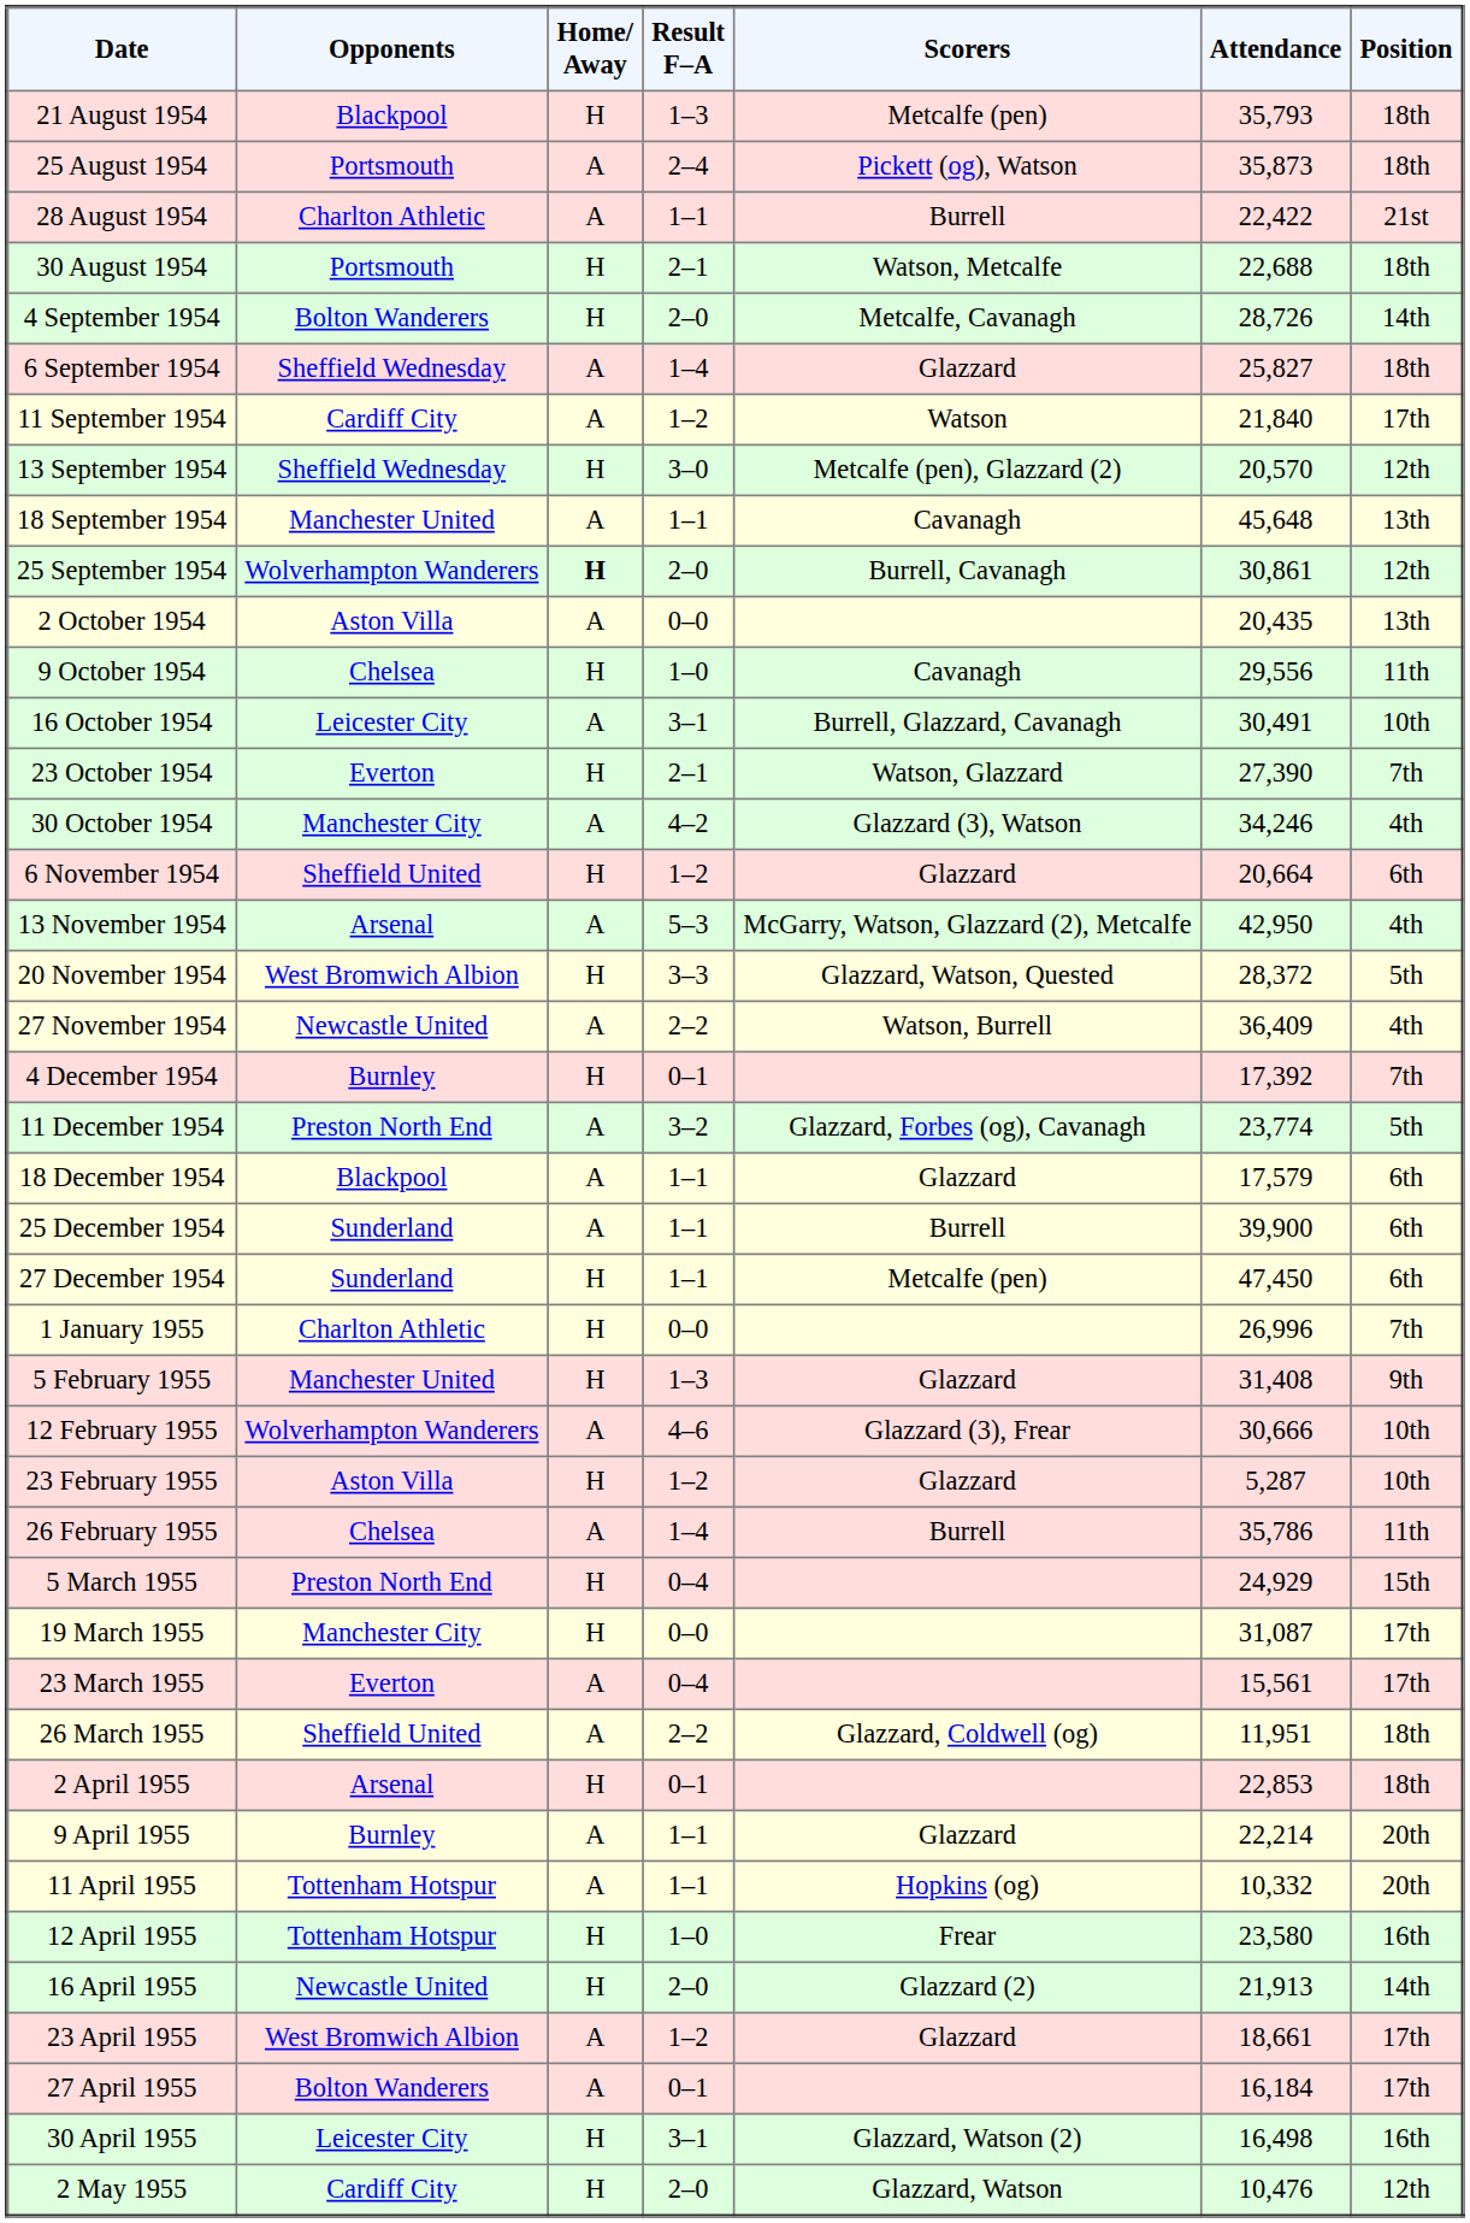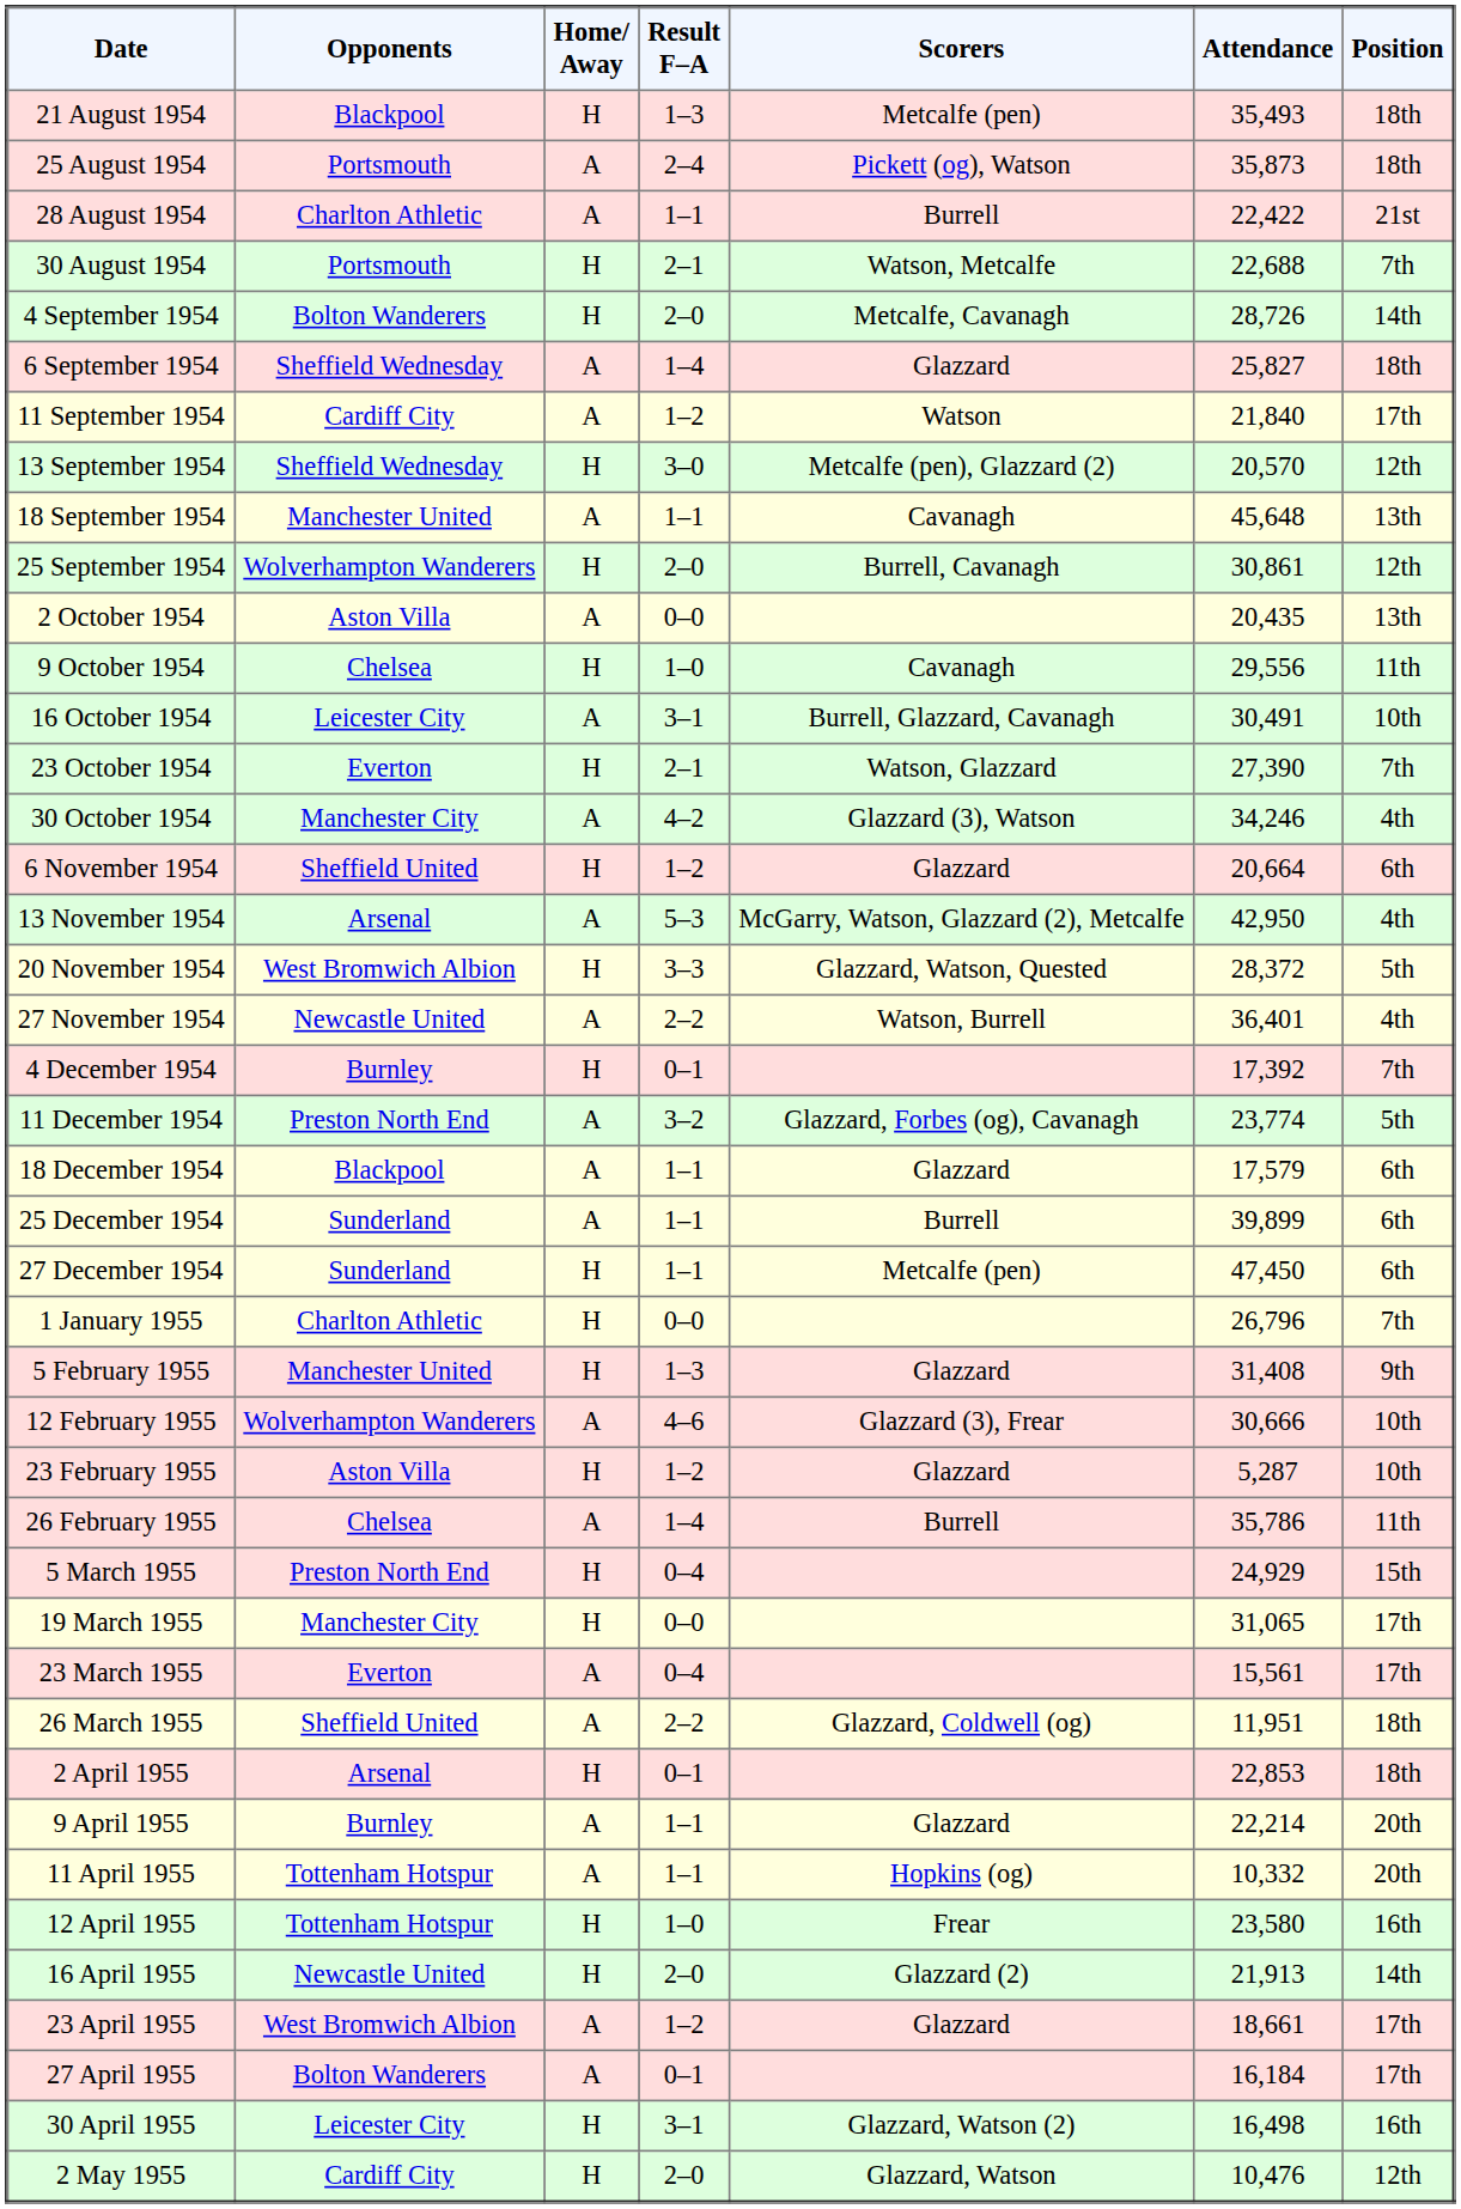 <table border="2" cellpadding="4" style="border-collapse:collapse; text-align:center; font-size:smaller;">
 <tr style="background:#f0f6ff;">
 <th><strong>Date</strong></th>
 <th><strong>Opponents</strong></th>
 <th><strong>Home/<br>Away</strong></th>
 <th><strong>Result<br>F–A</strong></th>
 <th><strong>Scorers</strong></th>
 <th><strong>Attendance</strong></th>
 <th><strong>Position</strong></th>
 </tr>
 <tr bgcolor="#ffdddd">
 <td>21 August 1954</td>
 <td><a href='#'>Blackpool</a></td>
 <td>H</td>
 <td>1–3</td>
 <td>Metcalfe (pen)</td>
-<td>35,793</td>
+<td>35,493</td>
 <td>18th</td>
 </tr>
 <tr bgcolor="#ffdddd">
 <td>25 August 1954</td>
 <td><a href='#'>Portsmouth</a></td>
 <td>A</td>
 <td>2–4</td>
 <td><a href='#'>Pickett</a> (<a href='#'>og</a>), Watson</td>
 <td>35,873</td>
 <td>18th</td>
 </tr>
 <tr bgcolor="#ffdddd">
 <td>28 August 1954</td>
 <td><a href='#'>Charlton Athletic</a></td>
 <td>A</td>
 <td>1–1</td>
 <td>Burrell</td>
 <td>22,422</td>
 <td>21st</td>
 </tr>
 <tr bgcolor="#ddffdd">
 <td>30 August 1954</td>
 <td><a href='#'>Portsmouth</a></td>
 <td>H</td>
 <td>2–1</td>
 <td>Watson, Metcalfe</td>
 <td>22,688</td>
-<td>18th</td>
+<td>7th</td>
 </tr>
 <tr bgcolor="#ddffdd">
 <td>4 September 1954</td>
 <td><a href='#'>Bolton Wanderers</a></td>
 <td>H</td>
 <td>2–0</td>
 <td>Metcalfe, Cavanagh</td>
 <td>28,726</td>
 <td>14th</td>
 </tr>
 <tr bgcolor="#ffdddd">
 <td>6 September 1954</td>
 <td><a href='#'>Sheffield Wednesday</a></td>
 <td>A</td>
 <td>1–4</td>
 <td>Glazzard</td>
 <td>25,827</td>
 <td>18th</td>
 </tr>
 <tr bgcolor="#ffffdd">
 <td>11 September 1954</td>
 <td><a href='#'>Cardiff City</a></td>
 <td>A</td>
 <td>1–2</td>
 <td>Watson</td>
 <td>21,840</td>
 <td>17th</td>
 </tr>
 <tr bgcolor="#ddffdd">
 <td>13 September 1954</td>
 <td><a href='#'>Sheffield Wednesday</a></td>
 <td>H</td>
 <td>3–0</td>
 <td>Metcalfe (pen), Glazzard (2)</td>
 <td>20,570</td>
 <td>12th</td>
 </tr>
 <tr bgcolor="#ffffdd">
 <td>18 September 1954</td>
 <td><a href='#'>Manchester United</a></td>
 <td>A</td>
 <td>1–1</td>
 <td>Cavanagh</td>
 <td>45,648</td>
 <td>13th</td>
 </tr>
 <tr bgcolor="#ddffdd">
 <td>25 September 1954</td>
 <td><a href='#'>Wolverhampton Wanderers</a></td>
-<td><strong>H</strong></td>
+<td>H</td>
 <td>2–0</td>
 <td>Burrell, Cavanagh</td>
 <td>30,861</td>
 <td>12th</td>
 </tr>
 <tr bgcolor="#ffffdd">
 <td>2 October 1954</td>
 <td><a href='#'>Aston Villa</a></td>
 <td>A</td>
 <td>0–0</td>
 <td></td>
 <td>20,435</td>
 <td>13th</td>
 </tr>
 <tr bgcolor="#ddffdd">
 <td>9 October 1954</td>
 <td><a href='#'>Chelsea</a></td>
 <td>H</td>
 <td>1–0</td>
 <td>Cavanagh</td>
 <td>29,556</td>
 <td>11th</td>
 </tr>
 <tr bgcolor="#ddffdd">
 <td>16 October 1954</td>
 <td><a href='#'>Leicester City</a></td>
 <td>A</td>
 <td>3–1</td>
 <td>Burrell, Glazzard, Cavanagh</td>
 <td>30,491</td>
 <td>10th</td>
 </tr>
 <tr bgcolor="#ddffdd">
 <td>23 October 1954</td>
 <td><a href='#'>Everton</a></td>
 <td>H</td>
 <td>2–1</td>
 <td>Watson, Glazzard</td>
 <td>27,390</td>
 <td>7th</td>
 </tr>
 <tr bgcolor="#ddffdd">
 <td>30 October 1954</td>
 <td><a href='#'>Manchester City</a></td>
 <td>A</td>
 <td>4–2</td>
 <td>Glazzard (3), Watson</td>
 <td>34,246</td>
 <td>4th</td>
 </tr>
 <tr bgcolor="#ffdddd">
 <td>6 November 1954</td>
 <td><a href='#'>Sheffield United</a></td>
 <td>H</td>
 <td>1–2</td>
 <td>Glazzard</td>
 <td>20,664</td>
 <td>6th</td>
 </tr>
 <tr bgcolor="#ddffdd">
 <td>13 November 1954</td>
 <td><a href='#'>Arsenal</a></td>
 <td>A</td>
 <td>5–3</td>
 <td>McGarry, Watson, Glazzard (2), Metcalfe</td>
 <td>42,950</td>
 <td>4th</td>
 </tr>
 <tr bgcolor="#ffffdd">
 <td>20 November 1954</td>
 <td><a href='#'>West Bromwich Albion</a></td>
 <td>H</td>
 <td>3–3</td>
 <td>Glazzard, Watson, Quested</td>
 <td>28,372</td>
 <td>5th</td>
 </tr>
 <tr bgcolor="#ffffdd">
 <td>27 November 1954</td>
 <td><a href='#'>Newcastle United</a></td>
 <td>A</td>
 <td>2–2</td>
 <td>Watson, Burrell</td>
-<td>36,409</td>
+<td>36,401</td>
 <td>4th</td>
 </tr>
 <tr bgcolor="#ffdddd">
 <td>4 December 1954</td>
 <td><a href='#'>Burnley</a></td>
 <td>H</td>
 <td>0–1</td>
 <td></td>
 <td>17,392</td>
 <td>7th</td>
 </tr>
 <tr bgcolor="#ddffdd">
 <td>11 December 1954</td>
 <td><a href='#'>Preston North End</a></td>
 <td>A</td>
 <td>3–2</td>
 <td>Glazzard, <a href='#'>Forbes</a> (og), Cavanagh</td>
 <td>23,774</td>
 <td>5th</td>
 </tr>
 <tr bgcolor="#ffffdd">
 <td>18 December 1954</td>
 <td><a href='#'>Blackpool</a></td>
 <td>A</td>
 <td>1–1</td>
 <td>Glazzard</td>
 <td>17,579</td>
 <td>6th</td>
 </tr>
 <tr bgcolor="#ffffdd">
 <td>25 December 1954</td>
 <td><a href='#'>Sunderland</a></td>
 <td>A</td>
 <td>1–1</td>
 <td>Burrell</td>
-<td>39,900</td>
+<td>39,899</td>
 <td>6th</td>
 </tr>
 <tr bgcolor="#ffffdd">
 <td>27 December 1954</td>
 <td><a href='#'>Sunderland</a></td>
 <td>H</td>
 <td>1–1</td>
 <td>Metcalfe (pen)</td>
 <td>47,450</td>
 <td>6th</td>
 </tr>
 <tr bgcolor="#ffffdd">
 <td>1 January 1955</td>
 <td><a href='#'>Charlton Athletic</a></td>
 <td>H</td>
 <td>0–0</td>
 <td></td>
-<td>26,996</td>
+<td>26,796</td>
 <td>7th</td>
 </tr>
 <tr bgcolor="#ffdddd">
 <td>5 February 1955</td>
 <td><a href='#'>Manchester United</a></td>
 <td>H</td>
 <td>1–3</td>
 <td>Glazzard</td>
 <td>31,408</td>
 <td>9th</td>
 </tr>
 <tr bgcolor="#ffdddd">
 <td>12 February 1955</td>
 <td><a href='#'>Wolverhampton Wanderers</a></td>
 <td>A</td>
 <td>4–6</td>
 <td>Glazzard (3), Frear</td>
 <td>30,666</td>
 <td>10th</td>
 </tr>
 <tr bgcolor="#ffdddd">
 <td>23 February 1955</td>
 <td><a href='#'>Aston Villa</a></td>
 <td>H</td>
 <td>1–2</td>
 <td>Glazzard</td>
 <td>5,287</td>
 <td>10th</td>
 </tr>
 <tr bgcolor="#ffdddd">
 <td>26 February 1955</td>
 <td><a href='#'>Chelsea</a></td>
 <td>A</td>
 <td>1–4</td>
 <td>Burrell</td>
 <td>35,786</td>
 <td>11th</td>
 </tr>
 <tr bgcolor="#ffdddd">
 <td>5 March 1955</td>
 <td><a href='#'>Preston North End</a></td>
 <td>H</td>
 <td>0–4</td>
 <td></td>
 <td>24,929</td>
 <td>15th</td>
 </tr>
 <tr bgcolor="#ffffdd">
 <td>19 March 1955</td>
 <td><a href='#'>Manchester City</a></td>
 <td>H</td>
 <td>0–0</td>
 <td></td>
-<td>31,087</td>
+<td>31,065</td>
 <td>17th</td>
 </tr>
 <tr bgcolor="#ffdddd">
 <td>23 March 1955</td>
 <td><a href='#'>Everton</a></td>
 <td>A</td>
 <td>0–4</td>
 <td></td>
 <td>15,561</td>
 <td>17th</td>
 </tr>
 <tr bgcolor="#ffffdd">
 <td>26 March 1955</td>
 <td><a href='#'>Sheffield United</a></td>
 <td>A</td>
 <td>2–2</td>
 <td>Glazzard, <a href='#'>Coldwell</a> (og)</td>
 <td>11,951</td>
 <td>18th</td>
 </tr>
 <tr bgcolor="#ffdddd">
 <td>2 April 1955</td>
 <td><a href='#'>Arsenal</a></td>
 <td>H</td>
 <td>0–1</td>
 <td></td>
 <td>22,853</td>
 <td>18th</td>
 </tr>
 <tr bgcolor="#ffffdd">
 <td>9 April 1955</td>
 <td><a href='#'>Burnley</a></td>
 <td>A</td>
 <td>1–1</td>
 <td>Glazzard</td>
 <td>22,214</td>
 <td>20th</td>
 </tr>
 <tr bgcolor="#ffffdd">
 <td>11 April 1955</td>
 <td><a href='#'>Tottenham Hotspur</a></td>
 <td>A</td>
 <td>1–1</td>
 <td><a href='#'>Hopkins</a> (og)</td>
 <td>10,332</td>
 <td>20th</td>
 </tr>
 <tr bgcolor="#ddffdd">
 <td>12 April 1955</td>
 <td><a href='#'>Tottenham Hotspur</a></td>
 <td>H</td>
 <td>1–0</td>
 <td>Frear</td>
 <td>23,580</td>
 <td>16th</td>
 </tr>
 <tr bgcolor="#ddffdd">
 <td>16 April 1955</td>
 <td><a href='#'>Newcastle United</a></td>
 <td>H</td>
 <td>2–0</td>
 <td>Glazzard (2)</td>
 <td>21,913</td>
 <td>14th</td>
 </tr>
 <tr bgcolor="#ffdddd">
 <td>23 April 1955</td>
 <td><a href='#'>West Bromwich Albion</a></td>
 <td>A</td>
 <td>1–2</td>
 <td>Glazzard</td>
 <td>18,661</td>
 <td>17th</td>
 </tr>
 <tr bgcolor="#ffdddd">
 <td>27 April 1955</td>
 <td><a href='#'>Bolton Wanderers</a></td>
 <td>A</td>
 <td>0–1</td>
 <td></td>
 <td>16,184</td>
 <td>17th</td>
 </tr>
 <tr bgcolor="#ddffdd">
 <td>30 April 1955</td>
 <td><a href='#'>Leicester City</a></td>
 <td>H</td>
 <td>3–1</td>
 <td>Glazzard, Watson (2)</td>
 <td>16,498</td>
 <td>16th</td>
 </tr>
 <tr bgcolor="#ddffdd">
 <td>2 May 1955</td>
 <td><a href='#'>Cardiff City</a></td>
 <td>H</td>
 <td>2–0</td>
 <td>Glazzard, Watson</td>
 <td>10,476</td>
 <td>12th</td>
 </tr>
 </table>
